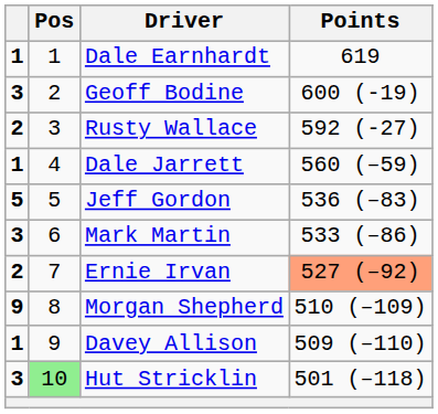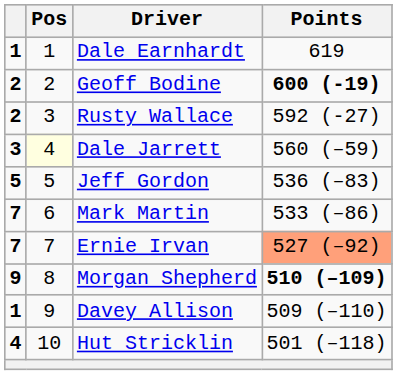 <table class="wikitable" style="font-size: 95%;">
 <tr>
 <th></th>
 <th>Pos</th>
 <th>Driver</th>
 <th>Points</th>
 </tr>
 <tr>
 <td align="left"> <strong>1</strong></td>
 <td style="text-align:center;">1</td>
 <td><a href='#'>Dale Earnhardt</a></td>
 <td style="text-align:center;">619</td>
 </tr>
 <tr>
-<td align="left"> <strong>3</strong></td>
+<td align="left"> <strong>2</strong></td>
 <td style="text-align:center;">2</td>
 <td><a href='#'>Geoff Bodine</a></td>
-<td style="text-align:center;">600 (-19)</td>
+<td style="text-align:center;"><strong>600 (-19)</strong></td>
 </tr>
 <tr>
 <td align="left"> <strong>2</strong></td>
 <td style="text-align:center;">3</td>
 <td><a href='#'>Rusty Wallace</a></td>
 <td style="text-align:center;">592 (-27)</td>
 </tr>
 <tr>
-<td align="left"> <strong>1</strong></td>
-<td style="text-align:center;">4</td>
+<td align="left"> <strong>3</strong></td>
+<td style="background: lightyellow; text-align:center;">4</td>
 <td><a href='#'>Dale Jarrett</a></td>
 <td style="text-align:center;">560 (–59)</td>
 </tr>
 <tr>
 <td align="left"> <strong>5</strong></td>
 <td style="text-align:center;">5</td>
 <td><a href='#'>Jeff Gordon</a></td>
 <td style="text-align:center;">536 (–83)</td>
 </tr>
 <tr>
-<td align="left"> <strong>3</strong></td>
+<td align="left"> <strong>7</strong></td>
 <td style="text-align:center;">6</td>
 <td><a href='#'>Mark Martin</a></td>
 <td style="text-align:center;">533 (–86)</td>
 </tr>
 <tr>
-<td align="left"> <strong>2</strong></td>
+<td align="left"> <strong>7</strong></td>
 <td style="text-align:center;">7</td>
 <td><a href='#'>Ernie Irvan</a></td>
 <td style="background: lightsalmon; text-align:center;">527 (–92)</td>
 </tr>
 <tr>
 <td align="left"> <strong>9</strong></td>
 <td style="text-align:center;">8</td>
 <td><a href='#'>Morgan Shepherd</a></td>
-<td style="text-align:center;">510 (–109)</td>
+<td style="text-align:center;"><strong>510 (–109)</strong></td>
 </tr>
 <tr>
 <td align="left"> <strong>1</strong></td>
 <td style="text-align:center;">9</td>
 <td><a href='#'>Davey Allison</a></td>
 <td style="text-align:center;">509 (–110)</td>
 </tr>
 <tr>
-<td align="left"> <strong>3</strong></td>
-<td style="background: lightgreen; text-align:center;">10</td>
+<td align="left"> <strong>4</strong></td>
+<td style="text-align:center;">10</td>
 <td><a href='#'>Hut Stricklin</a></td>
 <td style="text-align:center;">501 (–118)</td>
 </tr>
 <tr class="sortbottom">
 <th colspan="9"></th>
 </tr>
 </table>
